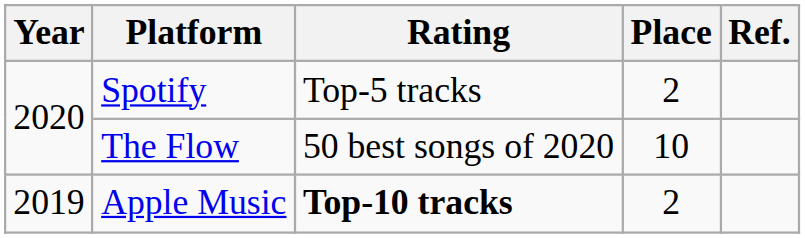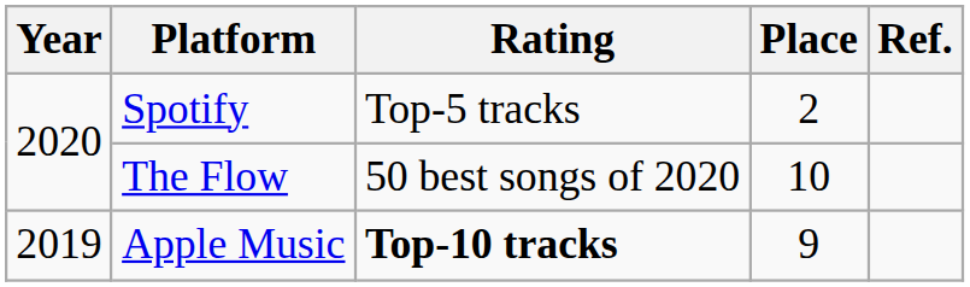 <table class="wikitable">
 <tr>
 <th>Year</th>
 <th>Platform</th>
 <th>Rating</th>
 <th>Place</th>
 <th>Ref.</th>
 </tr>
 <tr>
 <td rowspan="2">2020</td>
 <td><a href='#'>Spotify</a></td>
 <td>Top-5 tracks</td>
 <td style="text-align:center">2</td>
 <td></td>
 </tr>
 <tr>
 <td><a href='#'>The Flow</a></td>
 <td>50 best songs of 2020</td>
 <td style="text-align:center">10</td>
 <td></td>
 </tr>
 <tr>
 <td>2019</td>
 <td><a href='#'>Apple Music</a></td>
 <td><strong>Top-10 tracks</strong></td>
-<td style="text-align:center">2</td>
+<td style="text-align:center">9</td>
 <td></td>
 </tr>
 </table>
